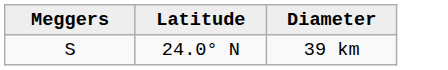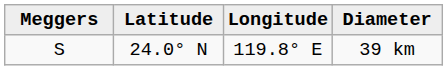 <table class="wikitable">
 <tr>
 <th width="25%" style="background:#eeeeee;">Meggers</th>
 <th width="25%" style="background:#eeeeee;">Latitude</th>
+<th width="25%" style="background:#eeeeee;">Longitude</th>
 <th width="25%" style="background:#eeeeee;">Diameter</th>
 </tr>
 <tr>
 <td align="center">S</td>
 <td align="center">24.0° N</td>
+<td align="center">119.8° E</td>
 <td align="center">39 km</td>
 </tr>
 </table>
